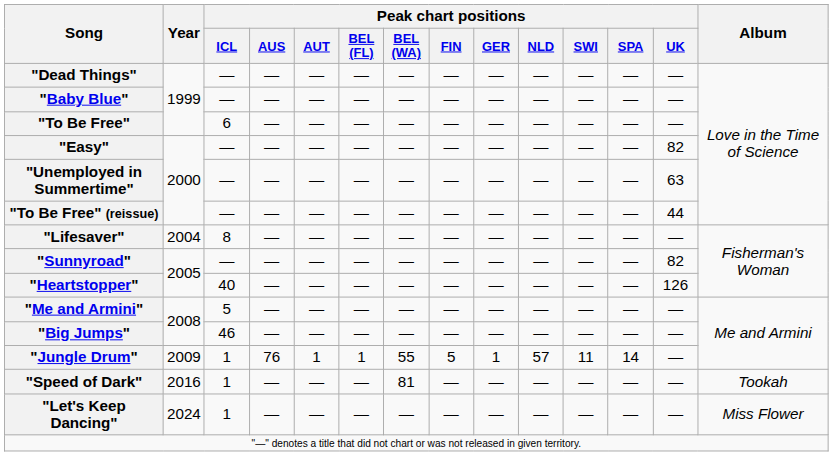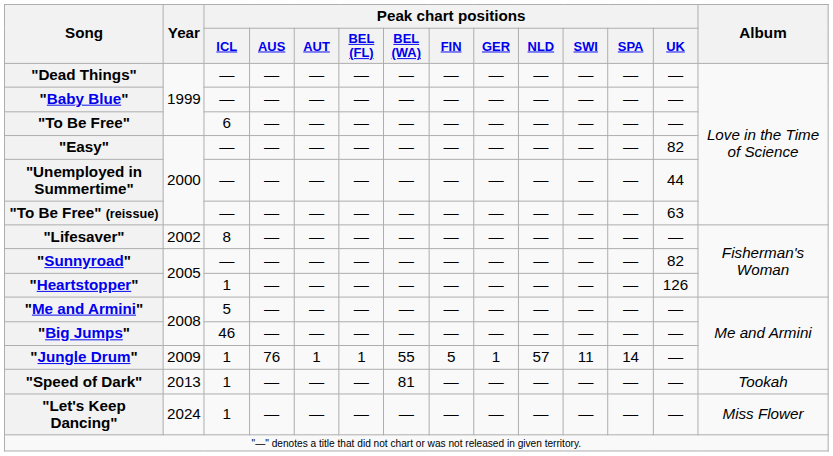 <table class="wikitable plainrowheaders" style="text-align:center;">
 <tr>
 <th rowspan="2">Song</th>
 <th rowspan="2">Year</th>
 <th colspan="11">Peak chart positions</th>
 <th rowspan="2">Album</th>
 </tr>
 <tr>
 <th style="width:3em;font-size:85%;"><a href='#'>ICL</a></th>
 <th style="width:3em;font-size:85%;"><a href='#'>AUS</a><br></th>
 <th style="width:3em;font-size:85%;"><a href='#'>AUT</a><br></th>
 <th style="width:3em;font-size:85%;"><a href='#'>BEL<br>(FL)</a><br></th>
 <th style="width:3em;font-size:85%;"><a href='#'>BEL<br>(WA)</a><br></th>
 <th style="width:3em;font-size:85%;"><a href='#'>FIN</a><br></th>
 <th style="width:3em;font-size:85%;"><a href='#'>GER</a><br></th>
 <th style="width:3em;font-size:85%;"><a href='#'>NLD</a><br></th>
 <th style="width:3em;font-size:85%;"><a href='#'>SWI</a><br></th>
 <th style="width:3em;font-size:85%;"><a href='#'>SPA</a><br></th>
 <th style="width:3em;font-size:85%;"><a href='#'>UK</a><br></th>
 </tr>
 <tr>
 <th scope="row">"Dead Things"</th>
 <td rowspan="3">1999</td>
 <td>—</td>
 <td>—</td>
 <td>—</td>
 <td>—</td>
 <td>—</td>
 <td>—</td>
 <td>—</td>
 <td>—</td>
 <td>—</td>
 <td>—</td>
 <td>—</td>
 <td rowspan="6"><em>Love in the Time of Science</em></td>
 </tr>
 <tr>
 <th scope="row">"<a href='#'>Baby Blue</a>"</th>
 <td>—</td>
 <td>—</td>
 <td>—</td>
 <td>—</td>
 <td>—</td>
 <td>—</td>
 <td>—</td>
 <td>—</td>
 <td>—</td>
 <td>—</td>
 <td>—</td>
 </tr>
 <tr>
 <th scope="row">"To Be Free"</th>
 <td>6</td>
 <td>—</td>
 <td>—</td>
 <td>—</td>
 <td>—</td>
 <td>—</td>
 <td>—</td>
 <td>—</td>
 <td>—</td>
 <td>—</td>
 <td>—</td>
 </tr>
 <tr>
 <th scope="row">"Easy"</th>
 <td rowspan="3">2000</td>
 <td>—</td>
 <td>—</td>
 <td>—</td>
 <td>—</td>
 <td>—</td>
 <td>—</td>
 <td>—</td>
 <td>—</td>
 <td>—</td>
 <td>—</td>
 <td>82</td>
 </tr>
 <tr>
 <th scope="row">"Unemployed in Summertime"</th>
 <td>—</td>
 <td>—</td>
 <td>—</td>
 <td>—</td>
 <td>—</td>
 <td>—</td>
 <td>—</td>
 <td>—</td>
 <td>—</td>
 <td>—</td>
-<td>63</td>
+<td>44</td>
 </tr>
 <tr>
 <th scope="row">"To Be Free" <small>(reissue)</small></th>
 <td>—</td>
 <td>—</td>
 <td>—</td>
 <td>—</td>
 <td>—</td>
 <td>—</td>
 <td>—</td>
 <td>—</td>
 <td>—</td>
 <td>—</td>
-<td>44</td>
+<td>63</td>
 </tr>
 <tr>
 <th scope="row">"Lifesaver"</th>
-<td>2004</td>
+<td>2002</td>
 <td>8</td>
 <td>—</td>
 <td>—</td>
 <td>—</td>
 <td>—</td>
 <td>—</td>
 <td>—</td>
 <td>—</td>
 <td>—</td>
 <td>—</td>
 <td>—</td>
 <td rowspan="3"><em>Fisherman's Woman</em></td>
 </tr>
 <tr>
 <th scope="row">"<a href='#'>Sunnyroad</a>"</th>
 <td rowspan="2">2005</td>
 <td>—</td>
 <td>—</td>
 <td>—</td>
 <td>—</td>
 <td>—</td>
 <td>—</td>
 <td>—</td>
 <td>—</td>
 <td>—</td>
 <td>—</td>
 <td>82</td>
 </tr>
 <tr>
 <th scope="row">"<a href='#'>Heartstopper</a>"</th>
-<td>40</td>
+<td>1</td>
 <td>—</td>
 <td>—</td>
 <td>—</td>
 <td>—</td>
 <td>—</td>
 <td>—</td>
 <td>—</td>
 <td>—</td>
 <td>—</td>
 <td>126</td>
 </tr>
 <tr>
 <th scope="row">"<a href='#'>Me and Armini</a>"</th>
 <td rowspan="2">2008</td>
 <td>5</td>
 <td>—</td>
 <td>—</td>
 <td>—</td>
 <td>—</td>
 <td>—</td>
 <td>—</td>
 <td>—</td>
 <td>—</td>
 <td>—</td>
 <td>—</td>
 <td rowspan="3"><em>Me and Armini</em></td>
 </tr>
 <tr>
 <th scope="row">"<a href='#'>Big Jumps</a>"</th>
 <td>46</td>
 <td>—</td>
 <td>—</td>
 <td>—</td>
 <td>—</td>
 <td>—</td>
 <td>—</td>
 <td>—</td>
 <td>—</td>
 <td>—</td>
 <td>—</td>
 </tr>
 <tr>
 <th scope="row">"<a href='#'>Jungle Drum</a>"</th>
 <td>2009</td>
 <td>1</td>
 <td>76</td>
 <td>1</td>
 <td>1</td>
 <td>55</td>
 <td>5</td>
 <td>1</td>
 <td>57</td>
 <td>11</td>
 <td>14</td>
 <td>—</td>
 </tr>
 <tr>
 <th scope="row">"Speed of Dark"</th>
-<td>2016</td>
+<td>2013</td>
 <td>1</td>
 <td>—</td>
 <td>—</td>
 <td>—</td>
 <td>81</td>
 <td>—</td>
 <td>—</td>
 <td>—</td>
 <td>—</td>
 <td>—</td>
 <td>—</td>
 <td><em>Tookah</em></td>
 </tr>
 <tr>
 <th scope="row">"Let's Keep Dancing"</th>
 <td>2024</td>
 <td>1</td>
 <td>—</td>
 <td>—</td>
 <td>—</td>
 <td>—</td>
 <td>—</td>
 <td>—</td>
 <td>—</td>
 <td>—</td>
 <td>—</td>
 <td>—</td>
 <td><em>Miss Flower</em></td>
 </tr>
 <tr>
 <td colspan="14" style="text-align:center; font-size:8pt;">"—" denotes a title that did not chart or was not released in given territory.</td>
 </tr>
 </table>
